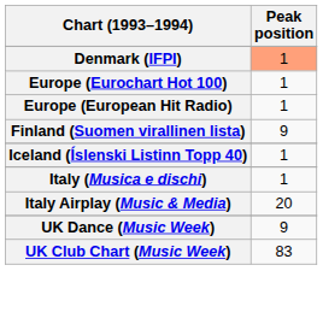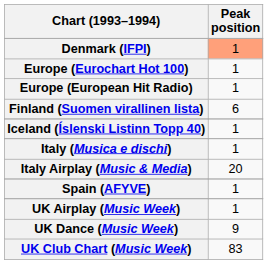 <table class="wikitable sortable plainrowheaders">
 <tr>
 <th>Chart (1993–1994)</th>
 <th>Peak<br>position</th>
 </tr>
 <tr>
 </tr>
 <tr>
 </tr>
 <tr>
 <th scope="row">Denmark (<a href='#'>IFPI</a>)</th>
 <td align="center" style="background: lightsalmon;">1</td>
 </tr>
 <tr>
 <th scope="row">Europe (<a href='#'>Eurochart Hot 100</a>)</th>
 <td align="center">1</td>
 </tr>
 <tr>
 <th scope="row">Europe (European Hit Radio)</th>
 <td align="center">1</td>
 </tr>
 <tr>
 <th scope="row">Finland (<a href='#'>Suomen virallinen lista</a>)</th>
-<td align="center">9</td>
+<td align="center">6</td>
 </tr>
 <tr>
 </tr>
 <tr>
 </tr>
 <tr>
 <th scope="row">Iceland (<a href='#'>Íslenski Listinn Topp 40</a>)</th>
 <td align="center">1</td>
 </tr>
 <tr>
 </tr>
 <tr>
 <th scope="row">Italy (<em><a href='#'>Musica e dischi</a></em>)</th>
 <td align="center">1</td>
 </tr>
 <tr>
 <th scope="row">Italy Airplay (<em><a href='#'>Music & Media</a></em>)</th>
 <td align="center">20</td>
 </tr>
 <tr>
 </tr>
 <tr>
 </tr>
 <tr>
 </tr>
 <tr>
+<th scope="row">Spain (<a href='#'>AFYVE</a>)</th>
+<td align="center">1</td>
 </tr>
 <tr>
 </tr>
 <tr>
+</tr>
+<tr>
+</tr>
+<tr>
+<th scope="row">UK Airplay (<em><a href='#'>Music Week</a></em>)</th>
+<td align="center">1</td>
 </tr>
 <tr>
 <th scope="row">UK Dance (<em><a href='#'>Music Week</a></em>)</th>
 <td align="center">9</td>
 </tr>
 <tr>
 <th scope="row"><a href='#'>UK Club Chart</a> (<em><a href='#'>Music Week</a></em>)</th>
 <td align="center">83</td>
 </tr>
 </table>
